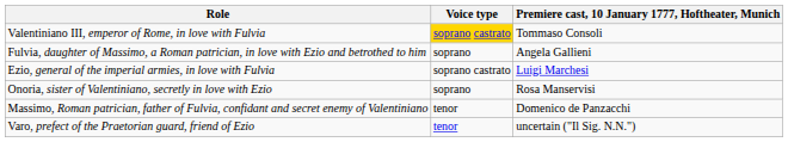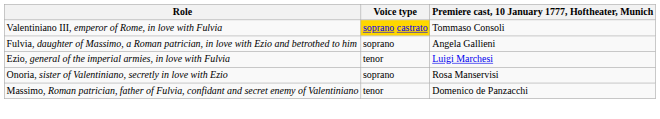 <table class="wikitable">
 <tr>
 <th>Role</th>
 <th>Voice type</th>
 <th>Premiere cast, 10 January 1777, Hoftheater, Munich</th>
 </tr>
 <tr>
 <td>Valentiniano III, <em>emperor of Rome, in love with Fulvia</em></td>
 <td style="background: gold;"><a href='#'>soprano</a> <a href='#'>castrato</a></td>
 <td>Tommaso Consoli</td>
 </tr>
 <tr>
 <td>Fulvia, <em>daughter of Massimo, a Roman patrician, in love with Ezio and betrothed to him</em></td>
 <td>soprano</td>
 <td>Angela Gallieni</td>
 </tr>
 <tr>
 <td>Ezio, <em>general of the imperial armies, in love with Fulvia</em></td>
-<td>soprano castrato</td>
+<td>tenor</td>
 <td><a href='#'>Luigi Marchesi</a></td>
 </tr>
 <tr>
 <td>Onoria, <em>sister of Valentiniano, secretly in love with Ezio</em></td>
 <td>soprano</td>
 <td>Rosa Manservisi</td>
 </tr>
 <tr>
 <td>Massimo, <em>Roman patrician, father of Fulvia, confidant and secret enemy of Valentiniano</em></td>
 <td>tenor</td>
 <td>Domenico de Panzacchi</td>
 </tr>
-<tr>
-<td>Varo, <em>prefect of the Praetorian guard, friend of Ezio</em></td>
-<td><a href='#'>tenor</a></td>
-<td>uncertain ("Il Sig. N.N.")</td>
-</tr>
 </table>
